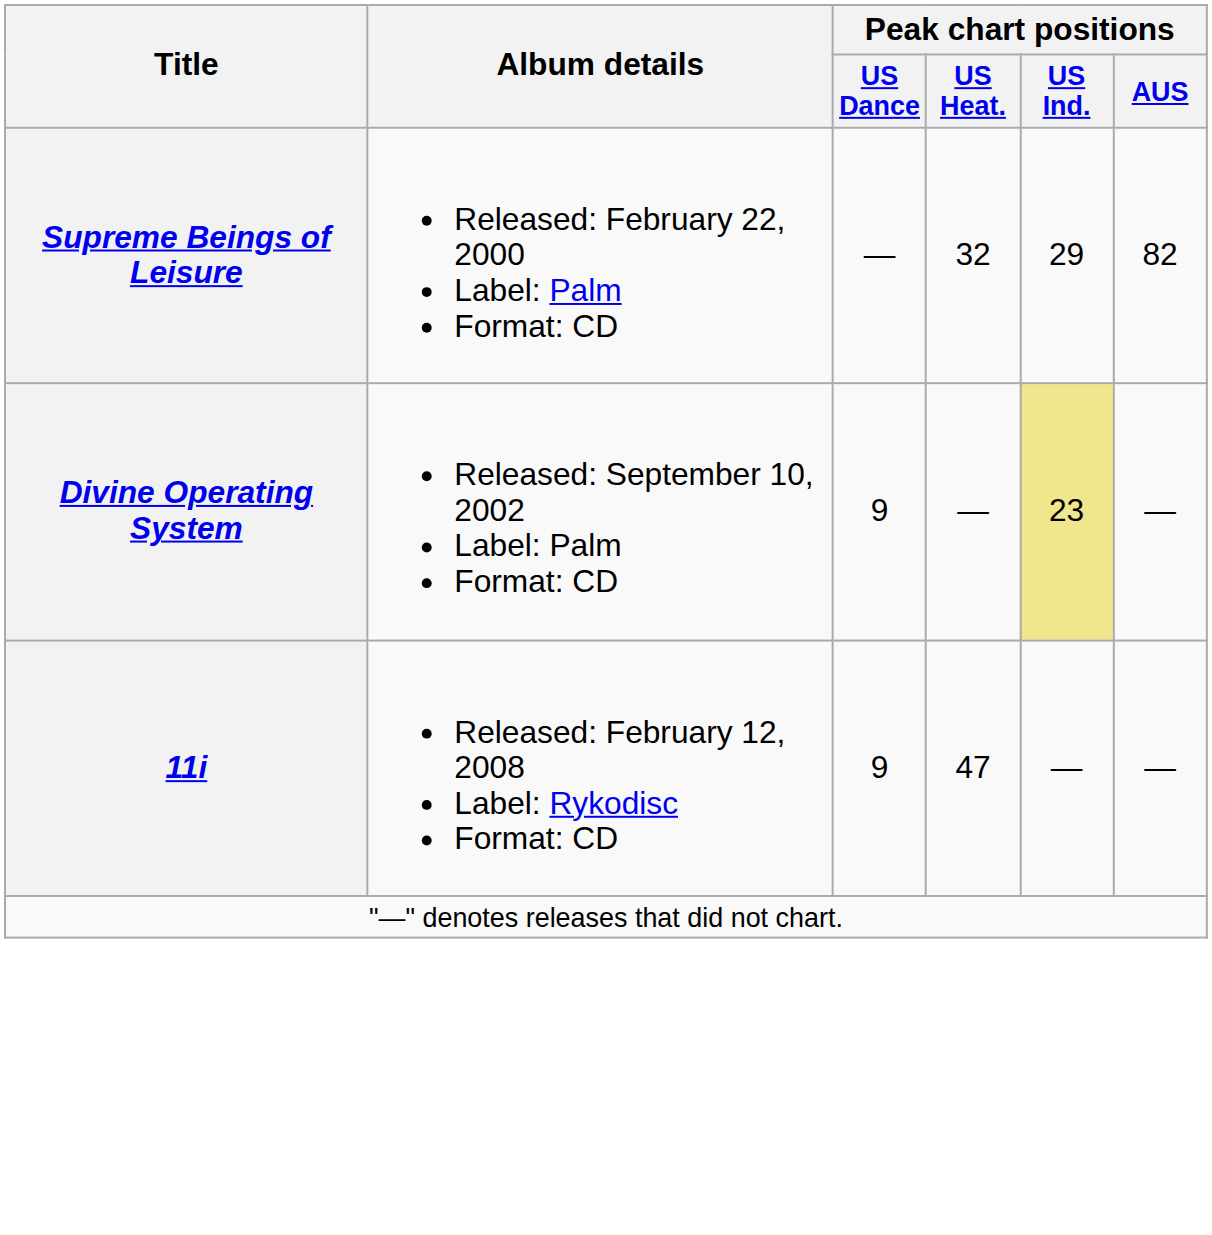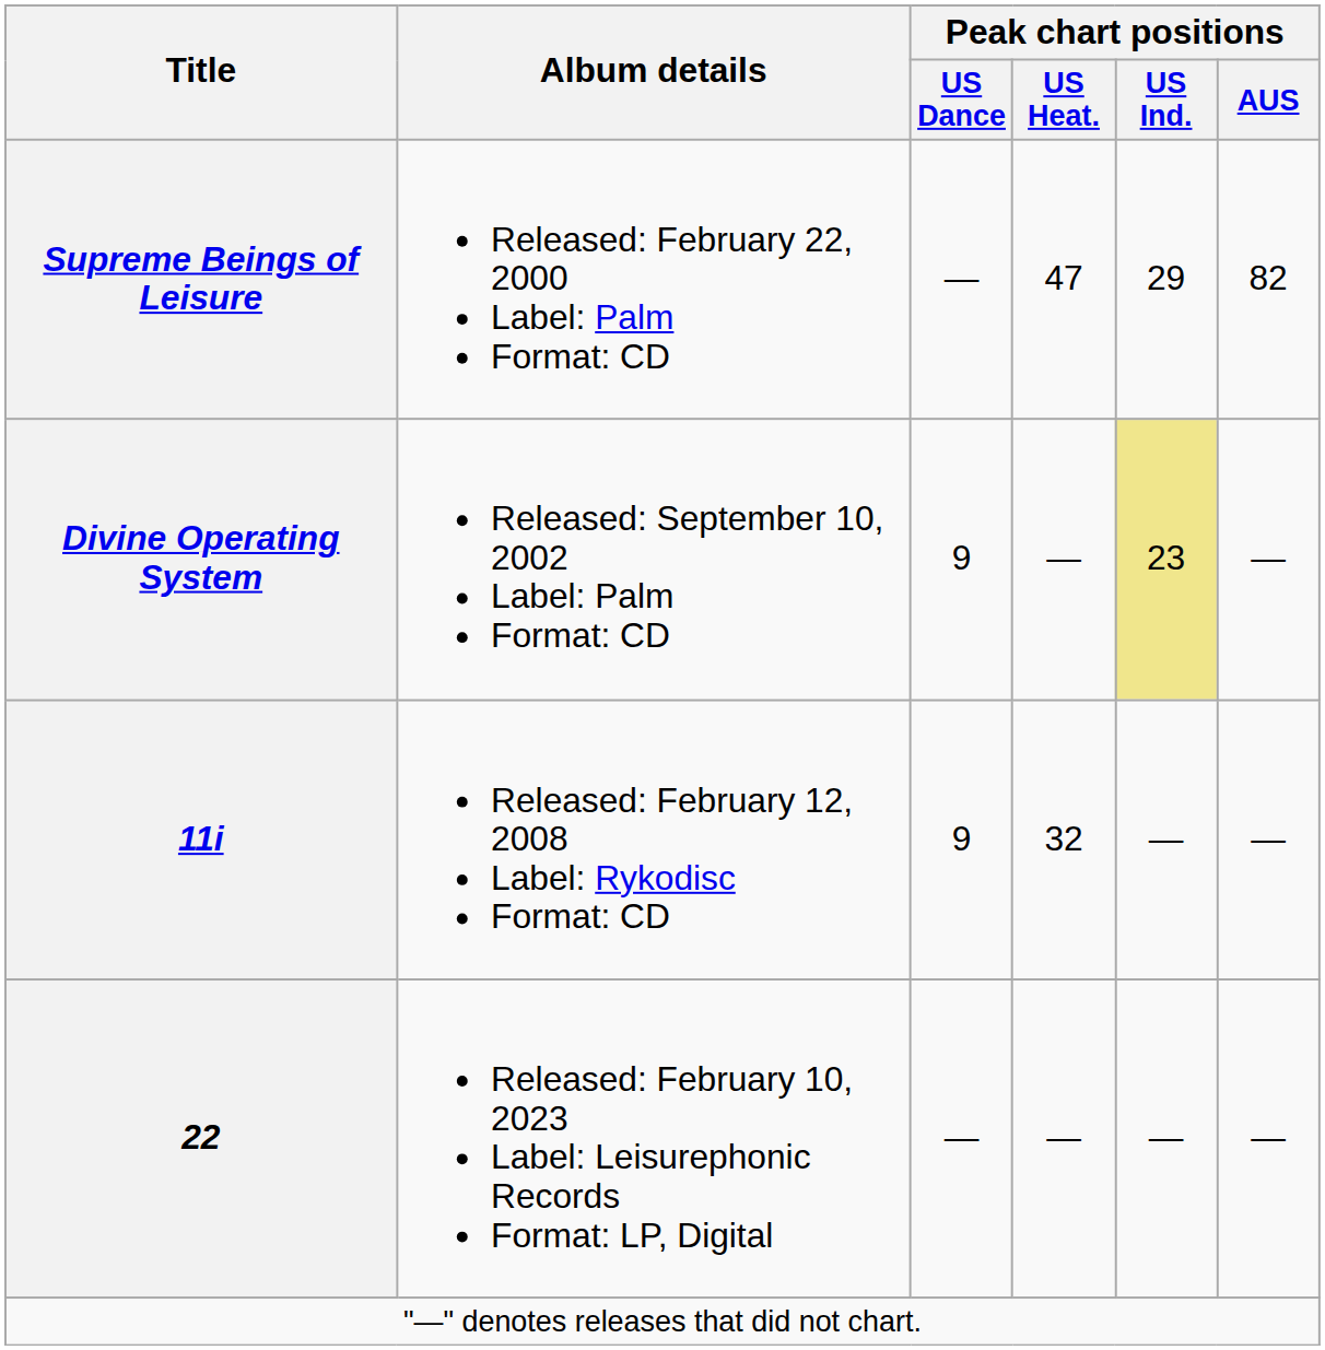 <table class="wikitable plainrowheaders">
 <tr>
 <th rowspan="2">Title</th>
 <th rowspan="2">Album details</th>
 <th colspan="4">Peak chart positions</th>
 </tr>
 <tr>
 <th style="width:3em;font-size:85%;"><a href='#'>US Dance</a><br></th>
 <th style="width:3em;font-size:85%;"><a href='#'>US Heat.</a><br></th>
 <th style="width:3em;font-size:85%;"><a href='#'>US Ind.</a><br></th>
 <th style="width:3em;font-size:85%;"><a href='#'>AUS</a><br></th>
 </tr>
 <tr>
 <th scope="row"><em><a href='#'>Supreme Beings of Leisure</a></em></th>
 <td><br><ul><li>Released: February 22, 2000</li><li>Label: <a href='#'>Palm</a></li><li>Format: CD</li></ul></td>
 <td align="center">—</td>
-<td align="center">32</td>
+<td align="center">47</td>
 <td align="center">29</td>
 <td align="center">82</td>
 </tr>
 <tr>
 <th scope="row"><em><a href='#'>Divine Operating System</a></em></th>
 <td><br><ul><li>Released: September 10, 2002</li><li>Label: Palm</li><li>Format: CD</li></ul></td>
 <td align="center">9</td>
 <td align="center">—</td>
 <td align="center" style="background: khaki;">23</td>
 <td align="center">—</td>
 </tr>
 <tr>
 <th scope="row"><em><a href='#'>11i</a></em></th>
 <td><br><ul><li>Released: February 12, 2008</li><li>Label: <a href='#'>Rykodisc</a></li><li>Format: CD</li></ul></td>
 <td align="center">9</td>
-<td align="center">47</td>
+<td align="center">32</td>
+<td align="center">—</td>
+<td align="center">—</td>
+</tr>
+<tr>
+<th scope="row"><em>22</em></th>
+<td><br><ul><li>Released: February 10, 2023</li><li>Label: Leisurephonic Records</li><li>Format: LP, Digital</li></ul></td>
+<td align="center">—</td>
+<td align="center">—</td>
 <td align="center">—</td>
 <td align="center">—</td>
 </tr>
 <tr>
 <td colspan="6" align="center" style="font-size:85%">"—" denotes releases that did not chart.</td>
 </tr>
 </table>
